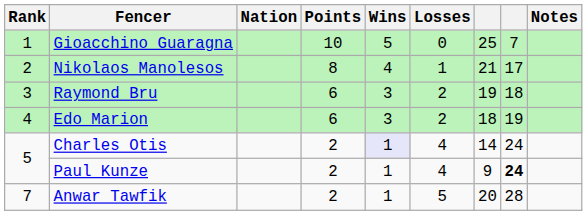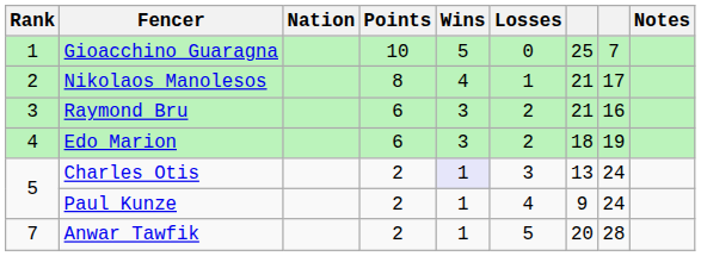 <table class="wikitable sortable" style="text-align: center;">
 <tr>
 <th>Rank</th>
 <th>Fencer</th>
 <th>Nation</th>
 <th>Points</th>
 <th>Wins</th>
 <th>Losses</th>
 <th></th>
 <th></th>
 <th>Notes</th>
 </tr>
 <tr style="background:#bbf3bb;">
 <td>1</td>
 <td align=left><a href='#'>Gioacchino Guaragna</a></td>
 <td align=left></td>
 <td>10</td>
 <td>5</td>
 <td>0</td>
 <td>25</td>
 <td>7</td>
 <td></td>
 </tr>
 <tr style="background:#bbf3bb;">
 <td>2</td>
 <td align=left><a href='#'>Nikolaos Manolesos</a></td>
 <td align=left></td>
 <td>8</td>
 <td>4</td>
 <td>1</td>
 <td>21</td>
 <td>17</td>
 <td></td>
 </tr>
 <tr style="background:#bbf3bb;">
 <td>3</td>
 <td align=left><a href='#'>Raymond Bru</a></td>
 <td align=left></td>
 <td>6</td>
 <td>3</td>
 <td>2</td>
-<td>19</td>
-<td>18</td>
+<td>21</td>
+<td>16</td>
 <td></td>
 </tr>
 <tr style="background:#bbf3bb;">
 <td>4</td>
 <td align=left><a href='#'>Edo Marion</a></td>
 <td align=left></td>
 <td>6</td>
 <td>3</td>
 <td>2</td>
 <td>18</td>
 <td>19</td>
 <td></td>
 </tr>
 <tr>
 <td rowspan=2>5</td>
 <td align=left><a href='#'>Charles Otis</a></td>
 <td align=left></td>
 <td>2</td>
 <td style="background: lavender;">1</td>
-<td>4</td>
-<td>14</td>
+<td>3</td>
+<td>13</td>
 <td>24</td>
 <td></td>
 </tr>
 <tr>
 <td align=left><a href='#'>Paul Kunze</a></td>
 <td align=left></td>
 <td>2</td>
 <td>1</td>
 <td>4</td>
 <td>9</td>
-<td><strong>24</strong></td>
+<td>24</td>
 <td></td>
 </tr>
 <tr>
 <td>7</td>
 <td align=left><a href='#'>Anwar Tawfik</a></td>
 <td align=left></td>
 <td>2</td>
 <td>1</td>
 <td>5</td>
 <td>20</td>
 <td>28</td>
 <td></td>
 </tr>
 </table>
